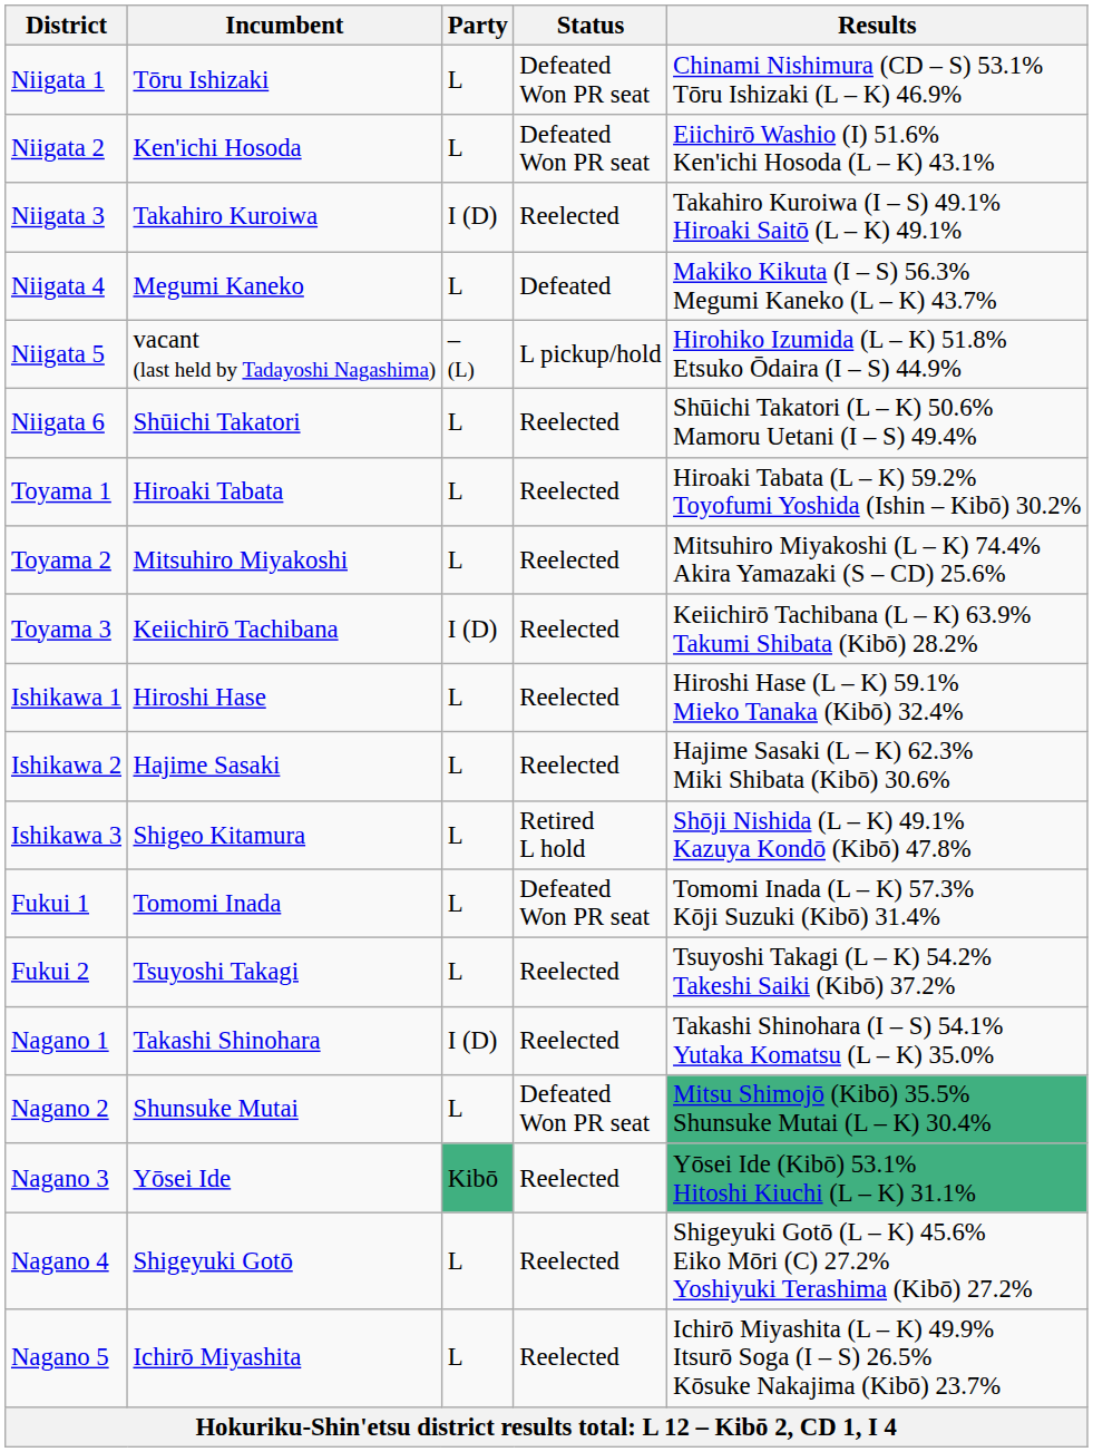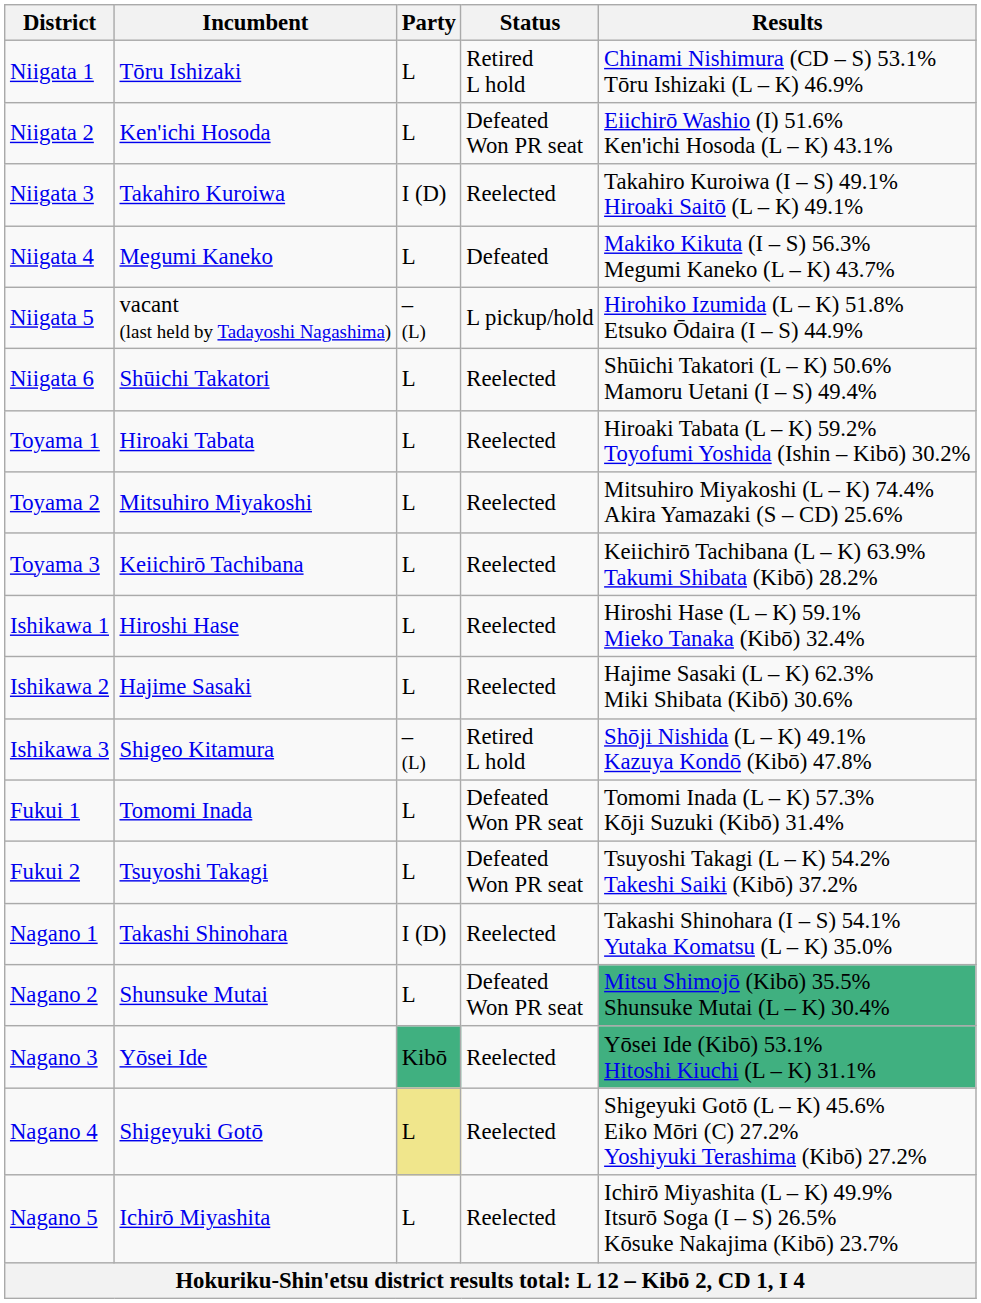 <table class="wikitable">
 <tr>
 <th>District</th>
 <th>Incumbent</th>
 <th>Party</th>
 <th>Status</th>
 <th>Results</th>
 </tr>
 <tr>
 <td><a href='#'>Niigata 1</a></td>
 <td><a href='#'>Tōru Ishizaki</a></td>
 <td>L</td>
-<td>Defeated<br>Won PR seat</td>
+<td>Retired<br>L hold</td>
 <td><a href='#'>Chinami Nishimura</a> (CD – S) 53.1%<br>Tōru Ishizaki (L – K) 46.9%</td>
 </tr>
 <tr>
 <td><a href='#'>Niigata 2</a></td>
 <td><a href='#'>Ken'ichi Hosoda</a></td>
 <td>L</td>
 <td>Defeated<br>Won PR seat</td>
 <td><a href='#'>Eiichirō Washio</a> (I) 51.6%<br>Ken'ichi Hosoda (L – K) 43.1%</td>
 </tr>
 <tr>
 <td><a href='#'>Niigata 3</a></td>
 <td><a href='#'>Takahiro Kuroiwa</a></td>
 <td>I (D)</td>
 <td>Reelected</td>
 <td>Takahiro Kuroiwa (I – S) 49.1%<br><a href='#'>Hiroaki Saitō</a> (L – K) 49.1%</td>
 </tr>
 <tr>
 <td><a href='#'>Niigata 4</a></td>
 <td><a href='#'>Megumi Kaneko</a></td>
 <td>L</td>
 <td>Defeated</td>
 <td><a href='#'>Makiko Kikuta</a> (I – S) 56.3%<br>Megumi Kaneko (L – K) 43.7%</td>
 </tr>
 <tr>
 <td><a href='#'>Niigata 5</a></td>
 <td>vacant<br><small>(last held by <a href='#'>Tadayoshi Nagashima</a>)</small></td>
 <td>–<br><small>(L)</small></td>
 <td>L pickup/hold</td>
 <td><a href='#'>Hirohiko Izumida</a> (L – K) 51.8%<br>Etsuko Ōdaira (I – S) 44.9%</td>
 </tr>
 <tr>
 <td><a href='#'>Niigata 6</a></td>
 <td><a href='#'>Shūichi Takatori</a></td>
 <td>L</td>
 <td>Reelected</td>
 <td>Shūichi Takatori (L – K) 50.6%<br>Mamoru Uetani (I – S) 49.4%</td>
 </tr>
 <tr>
 <td><a href='#'>Toyama 1</a></td>
 <td><a href='#'>Hiroaki Tabata</a></td>
 <td>L</td>
 <td>Reelected</td>
 <td>Hiroaki Tabata (L – K) 59.2%<br><a href='#'>Toyofumi Yoshida</a> (Ishin – Kibō) 30.2%</td>
 </tr>
 <tr>
 <td><a href='#'>Toyama 2</a></td>
 <td><a href='#'>Mitsuhiro Miyakoshi</a></td>
 <td>L</td>
 <td>Reelected</td>
 <td>Mitsuhiro Miyakoshi (L – K) 74.4%<br>Akira Yamazaki (S – CD) 25.6%</td>
 </tr>
 <tr>
 <td><a href='#'>Toyama 3</a></td>
 <td><a href='#'>Keiichirō Tachibana</a></td>
-<td>I (D)</td>
+<td>L</td>
 <td>Reelected</td>
 <td>Keiichirō Tachibana (L – K) 63.9%<br><a href='#'>Takumi Shibata</a> (Kibō) 28.2%</td>
 </tr>
 <tr>
 <td><a href='#'>Ishikawa 1</a></td>
 <td><a href='#'>Hiroshi Hase</a></td>
 <td>L</td>
 <td>Reelected</td>
 <td>Hiroshi Hase (L – K) 59.1%<br><a href='#'>Mieko Tanaka</a> (Kibō) 32.4%</td>
 </tr>
 <tr>
 <td><a href='#'>Ishikawa 2</a></td>
 <td><a href='#'>Hajime Sasaki</a></td>
 <td>L</td>
 <td>Reelected</td>
 <td>Hajime Sasaki (L – K) 62.3%<br>Miki Shibata (Kibō) 30.6%</td>
 </tr>
 <tr>
 <td><a href='#'>Ishikawa 3</a></td>
 <td><a href='#'>Shigeo Kitamura</a></td>
-<td>L</td>
+<td>–<br><small>(L)</small></td>
 <td>Retired<br>L hold</td>
 <td><a href='#'>Shōji Nishida</a> (L – K) 49.1%<br><a href='#'>Kazuya Kondō</a> (Kibō) 47.8%</td>
 </tr>
 <tr>
 <td><a href='#'>Fukui 1</a></td>
 <td><a href='#'>Tomomi Inada</a></td>
 <td>L</td>
 <td>Defeated<br>Won PR seat</td>
 <td>Tomomi Inada (L – K) 57.3%<br>Kōji Suzuki (Kibō) 31.4%</td>
 </tr>
 <tr>
 <td><a href='#'>Fukui 2</a></td>
 <td><a href='#'>Tsuyoshi Takagi</a></td>
 <td>L</td>
-<td>Reelected</td>
+<td>Defeated<br>Won PR seat</td>
 <td>Tsuyoshi Takagi (L – K) 54.2%<br><a href='#'>Takeshi Saiki</a> (Kibō) 37.2%</td>
 </tr>
 <tr>
 <td><a href='#'>Nagano 1</a></td>
 <td><a href='#'>Takashi Shinohara</a></td>
 <td>I (D)</td>
 <td>Reelected</td>
 <td>Takashi Shinohara (I – S) 54.1%<br><a href='#'>Yutaka Komatsu</a> (L – K) 35.0%</td>
 </tr>
 <tr>
 <td><a href='#'>Nagano 2</a></td>
 <td><a href='#'>Shunsuke Mutai</a></td>
 <td>L</td>
 <td>Defeated<br>Won PR seat</td>
 <td style="background:#40B080"><a href='#'>Mitsu Shimojō</a> (Kibō) 35.5%<br>Shunsuke Mutai (L – K) 30.4%</td>
 </tr>
 <tr>
 <td><a href='#'>Nagano 3</a></td>
 <td><a href='#'>Yōsei Ide</a></td>
 <td style="background:#40B080">Kibō</td>
 <td>Reelected</td>
 <td style="background:#40B080">Yōsei Ide (Kibō) 53.1%<br><a href='#'>Hitoshi Kiuchi</a> (L – K) 31.1%</td>
 </tr>
 <tr>
 <td><a href='#'>Nagano 4</a></td>
 <td><a href='#'>Shigeyuki Gotō</a></td>
-<td>L</td>
+<td style="background: khaki;">L</td>
 <td>Reelected</td>
 <td>Shigeyuki Gotō (L – K) 45.6%<br>Eiko Mōri (C) 27.2%<br><a href='#'>Yoshiyuki Terashima</a> (Kibō) 27.2%</td>
 </tr>
 <tr>
 <td><a href='#'>Nagano 5</a></td>
 <td><a href='#'>Ichirō Miyashita</a></td>
 <td>L</td>
 <td>Reelected</td>
 <td>Ichirō Miyashita (L – K) 49.9%<br>Itsurō Soga (I – S) 26.5%<br>Kōsuke Nakajima (Kibō) 23.7%</td>
 </tr>
 <tr>
 <th colspan="5">Hokuriku-Shin'etsu district results total: L 12 – Kibō 2, CD 1, I 4</th>
 </tr>
 </table>
